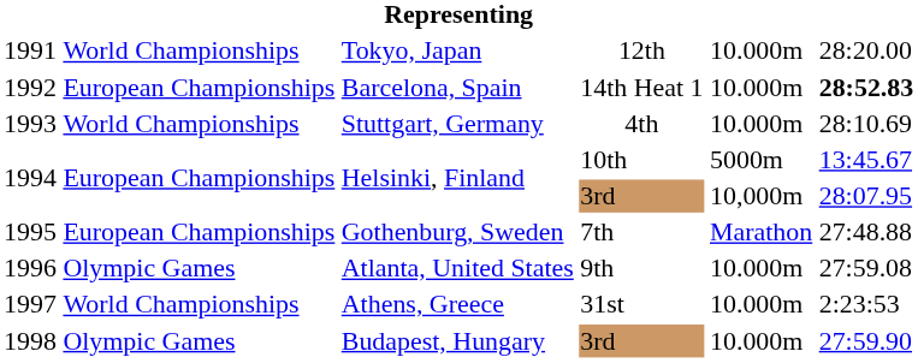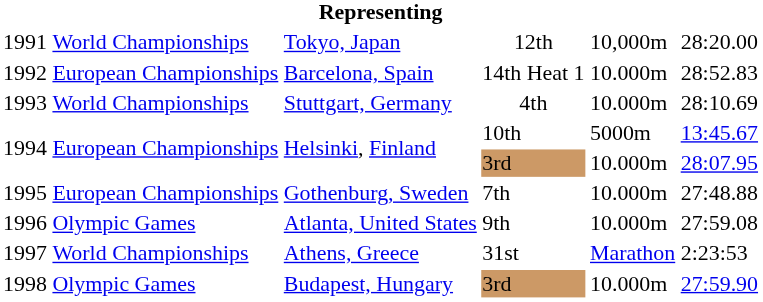 <table>
 <tr>
 <th colspan="6">Representing </th>
 </tr>
 <tr>
 <td>1991</td>
 <td><a href='#'>World Championships</a></td>
 <td><a href='#'>Tokyo, Japan</a></td>
 <td align="center">12th</td>
-<td>10.000m</td>
+<td>10,000m</td>
 <td>28:20.00</td>
 </tr>
 <tr>
 <td>1992</td>
 <td><a href='#'>European Championships</a></td>
 <td><a href='#'>Barcelona, Spain</a></td>
 <td>14th Heat 1</td>
 <td>10.000m</td>
-<td><strong>28:52.83</strong></td>
+<td>28:52.83</td>
 </tr>
 <tr>
 <td>1993</td>
 <td><a href='#'>World Championships</a></td>
 <td><a href='#'>Stuttgart, Germany</a></td>
 <td align="center">4th</td>
 <td>10.000m</td>
 <td>28:10.69</td>
 </tr>
 <tr>
 <td rowspan=2>1994</td>
 <td rowspan=2><a href='#'>European Championships</a></td>
 <td rowspan=2><a href='#'>Helsinki</a>, <a href='#'>Finland</a></td>
 <td>10th</td>
 <td>5000m</td>
 <td><a href='#'>13:45.67</a></td>
 </tr>
 <tr>
 <td bgcolor="cc9966">3rd</td>
-<td>10,000m</td>
+<td>10.000m</td>
 <td><a href='#'>28:07.95</a></td>
 </tr>
 <tr>
 <td>1995</td>
 <td><a href='#'>European Championships</a></td>
 <td><a href='#'>Gothenburg, Sweden</a></td>
 <td>7th</td>
-<td><a href='#'>Marathon</a></td>
+<td>10.000m</td>
 <td>27:48.88</td>
 </tr>
 <tr>
 <td>1996</td>
 <td><a href='#'>Olympic Games</a></td>
 <td><a href='#'>Atlanta, United States</a></td>
 <td>9th</td>
 <td>10.000m</td>
 <td>27:59.08</td>
 </tr>
 <tr>
 <td>1997</td>
 <td><a href='#'>World Championships</a></td>
 <td><a href='#'>Athens, Greece</a></td>
 <td>31st</td>
-<td>10.000m</td>
+<td><a href='#'>Marathon</a></td>
 <td>2:23:53</td>
 </tr>
 <tr>
 <td>1998</td>
 <td><a href='#'>Olympic Games</a></td>
 <td><a href='#'>Budapest, Hungary</a></td>
 <td bgcolor="cc9966">3rd</td>
 <td>10.000m</td>
 <td><a href='#'>27:59.90</a></td>
 </tr>
 </table>
